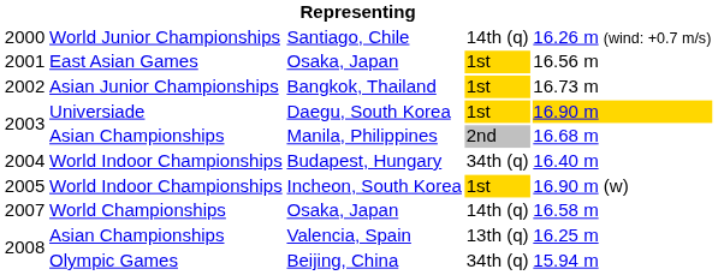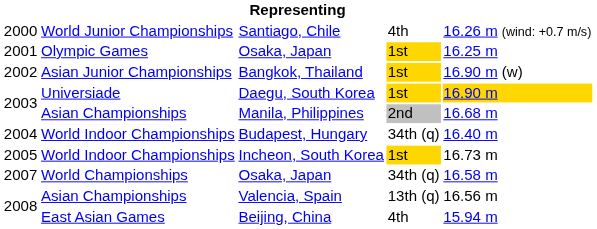 <table>
 <tr>
 <th colspan="5">Representing </th>
 </tr>
 <tr>
 <td>2000</td>
 <td><a href='#'>World Junior Championships</a></td>
 <td><a href='#'>Santiago, Chile</a></td>
-<td>14th (q)</td>
+<td>4th</td>
 <td><a href='#'>16.26 m</a>  <small>(wind: +0.7 m/s)</small></td>
 </tr>
 <tr>
 <td>2001</td>
-<td><a href='#'>East Asian Games</a></td>
+<td><a href='#'>Olympic Games</a></td>
 <td><a href='#'>Osaka, Japan</a></td>
 <td bgcolor="gold">1st</td>
-<td>16.56 m</td>
+<td><a href='#'>16.25 m</a></td>
 </tr>
 <tr>
 <td>2002</td>
 <td><a href='#'>Asian Junior Championships</a></td>
 <td><a href='#'>Bangkok, Thailand</a></td>
 <td bgcolor="gold">1st</td>
-<td>16.73 m</td>
+<td><a href='#'>16.90 m</a> (w)</td>
 </tr>
 <tr>
 <td rowspan=2>2003</td>
 <td><a href='#'>Universiade</a></td>
 <td><a href='#'>Daegu, South Korea</a></td>
 <td bgcolor="gold">1st</td>
 <td style="background: gold;"><a href='#'>16.90 m</a></td>
 </tr>
 <tr>
 <td><a href='#'>Asian Championships</a></td>
 <td><a href='#'>Manila, Philippines</a></td>
 <td bgcolor="silver">2nd</td>
 <td><a href='#'>16.68 m</a></td>
 </tr>
 <tr>
 <td>2004</td>
 <td><a href='#'>World Indoor Championships</a></td>
 <td><a href='#'>Budapest, Hungary</a></td>
 <td>34th (q)</td>
 <td><a href='#'>16.40 m</a></td>
 </tr>
 <tr>
 <td>2005</td>
 <td><a href='#'>World Indoor Championships</a></td>
 <td><a href='#'>Incheon, South Korea</a></td>
 <td bgcolor="gold">1st</td>
-<td><a href='#'>16.90 m</a> (w)</td>
+<td>16.73 m</td>
 </tr>
 <tr>
 <td>2007</td>
 <td><a href='#'>World Championships</a></td>
 <td><a href='#'>Osaka, Japan</a></td>
-<td>14th (q)</td>
+<td>34th (q)</td>
 <td><a href='#'>16.58 m</a></td>
 </tr>
 <tr>
 <td rowspan=2>2008</td>
 <td><a href='#'>Asian Championships</a></td>
 <td><a href='#'>Valencia, Spain</a></td>
 <td>13th (q)</td>
-<td><a href='#'>16.25 m</a></td>
+<td>16.56 m</td>
 </tr>
 <tr>
-<td><a href='#'>Olympic Games</a></td>
+<td><a href='#'>East Asian Games</a></td>
 <td><a href='#'>Beijing, China</a></td>
-<td>34th (q)</td>
+<td>4th</td>
 <td><a href='#'>15.94 m</a></td>
 </tr>
 </table>
